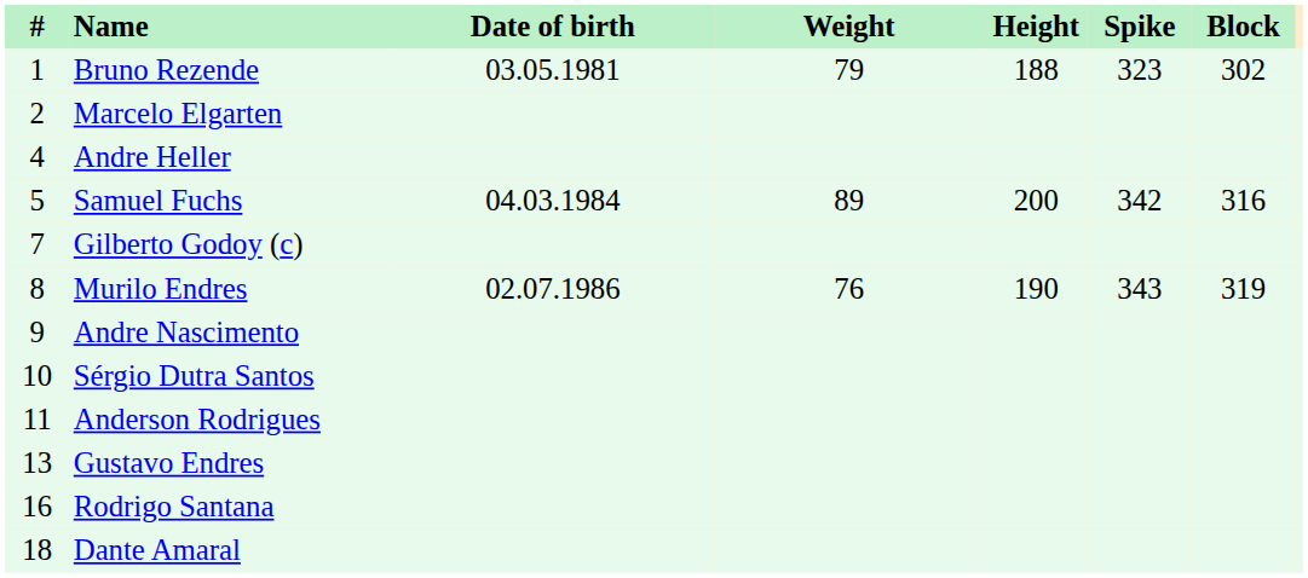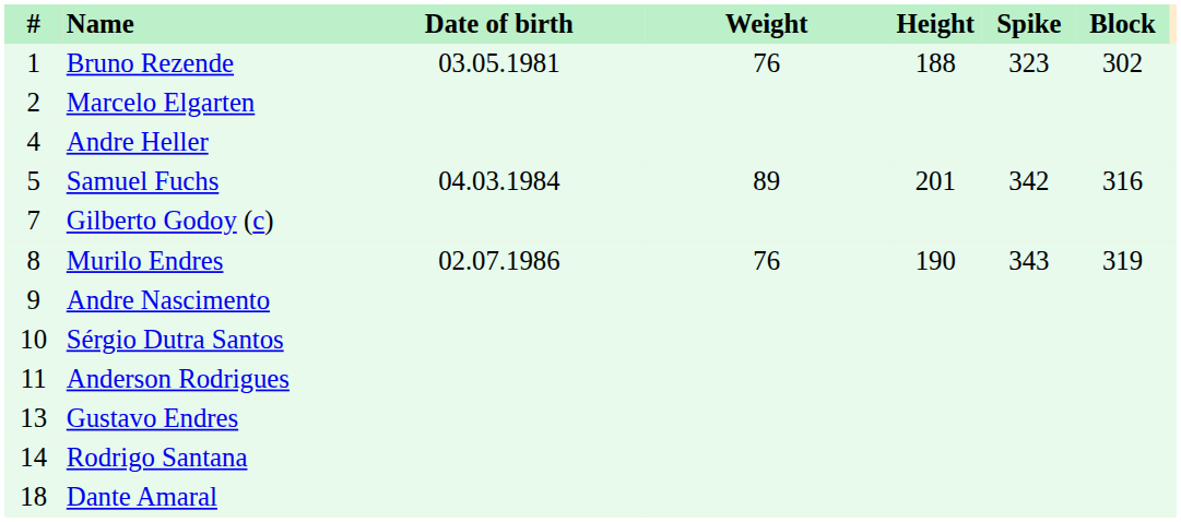 <table border=0 cellpadding=2 cellspacing=0  |- bgcolor=#FFECCE style="text-align:center; font-size:90%;" width=100%>
 <tr bgcolor=#BBF0C9>
 <th width=5%>#</th>
 <th width=25% align=left>Name</th>
 <th width=25%>Date of birth</th>
 <th width=21%>Weight</th>
 <th width=8%>Height</th>
 <th width=8%>Spike</th>
 <th width=8%>Block</th>
 </tr>
 <tr bgcolor=#E7FAEC>
 <td>1</td>
 <td align=left><a href='#'>Bruno Rezende</a></td>
 <td>03.05.1981</td>
-<td>79</td>
+<td>76</td>
 <td>188</td>
 <td>323</td>
 <td>302</td>
 <td></td>
 </tr>
 <tr bgcolor=#E7FAEC>
 <td>2</td>
 <td align=left><a href='#'>Marcelo Elgarten</a></td>
 <td></td>
 <td></td>
 <td></td>
 <td></td>
 <td></td>
 <td></td>
 </tr>
 <tr bgcolor=#E7FAEC>
 <td>4</td>
 <td align=left><a href='#'>Andre Heller</a></td>
 <td></td>
 <td></td>
 <td></td>
 <td></td>
 <td></td>
 <td></td>
 </tr>
 <tr bgcolor=#E7FAEC>
 <td>5</td>
 <td align=left><a href='#'>Samuel Fuchs</a></td>
 <td>04.03.1984</td>
 <td>89</td>
-<td>200</td>
+<td>201</td>
 <td>342</td>
 <td>316</td>
 <td></td>
 </tr>
 <tr bgcolor=#E7FAEC>
 <td>7</td>
 <td align=left><a href='#'>Gilberto Godoy</a> (<a href='#'>c</a>)</td>
 <td></td>
 <td></td>
 <td></td>
 <td></td>
 <td></td>
 <td></td>
 </tr>
 <tr bgcolor=#E7FAEC>
 <td>8</td>
 <td align=left><a href='#'>Murilo Endres</a></td>
 <td>02.07.1986</td>
 <td>76</td>
 <td>190</td>
 <td>343</td>
 <td>319</td>
 <td></td>
 </tr>
 <tr bgcolor=#E7FAEC>
 <td>9</td>
 <td align=left><a href='#'>Andre Nascimento</a></td>
 <td></td>
 <td></td>
 <td></td>
 <td></td>
 <td></td>
 <td></td>
 </tr>
 <tr bgcolor=#E7FAEC>
 <td>10</td>
 <td align=left><a href='#'>Sérgio Dutra Santos</a></td>
 <td></td>
 <td></td>
 <td></td>
 <td></td>
 <td></td>
 <td></td>
 </tr>
 <tr bgcolor=#E7FAEC>
 <td>11</td>
 <td align=left><a href='#'>Anderson Rodrigues</a></td>
 <td></td>
 <td></td>
 <td></td>
 <td></td>
 <td></td>
 <td></td>
 </tr>
 <tr bgcolor=#E7FAEC>
 <td>13</td>
 <td align=left><a href='#'>Gustavo Endres</a></td>
 <td></td>
 <td></td>
 <td></td>
 <td></td>
 <td></td>
 <td></td>
 </tr>
 <tr bgcolor=#E7FAEC>
-<td>16</td>
+<td>14</td>
 <td align=left><a href='#'>Rodrigo Santana</a></td>
 <td></td>
 <td></td>
 <td></td>
 <td></td>
 <td></td>
 <td></td>
 </tr>
 <tr bgcolor=#E7FAEC>
 <td>18</td>
 <td align=left><a href='#'>Dante Amaral</a></td>
 <td></td>
 <td></td>
 <td></td>
 <td></td>
 <td></td>
 <td></td>
 </tr>
 </table>
